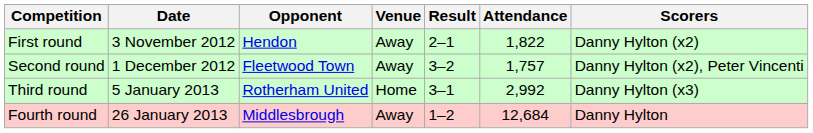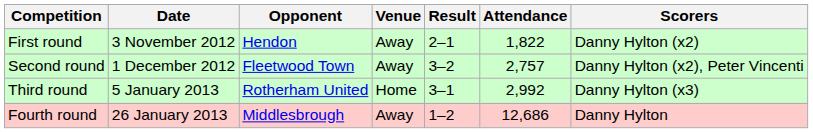 <table class="wikitable">
 <tr>
 <th>Competition</th>
 <th>Date</th>
 <th>Opponent</th>
 <th>Venue</th>
 <th>Result</th>
 <th>Attendance</th>
 <th>Scorers</th>
 </tr>
 <tr style="background: #ccffcc;">
 <td>First round</td>
 <td>3 November 2012</td>
 <td><a href='#'>Hendon</a></td>
 <td>Away</td>
 <td>2–1</td>
 <td align="center">1,822</td>
 <td>Danny Hylton (x2)</td>
 </tr>
 <tr style="background: #ccffcc;">
 <td>Second round</td>
 <td>1 December 2012</td>
 <td><a href='#'>Fleetwood Town</a></td>
 <td>Away</td>
 <td>3–2</td>
-<td align="center">1,757</td>
+<td align="center">2,757</td>
 <td>Danny Hylton (x2), Peter Vincenti</td>
 </tr>
 <tr style="background: #ccffcc;">
 <td>Third round</td>
 <td>5 January 2013</td>
 <td><a href='#'>Rotherham United</a></td>
 <td>Home</td>
 <td>3–1</td>
 <td align="center">2,992</td>
 <td>Danny Hylton (x3)</td>
 </tr>
 <tr style="background: #ffcccc;">
 <td>Fourth round</td>
 <td>26 January 2013</td>
 <td><a href='#'>Middlesbrough</a></td>
 <td>Away</td>
 <td>1–2</td>
-<td align="center">12,684</td>
+<td align="center">12,686</td>
 <td>Danny Hylton</td>
 </tr>
 </table>
